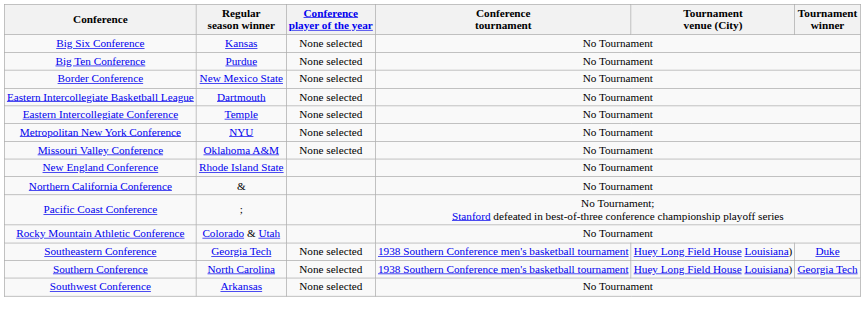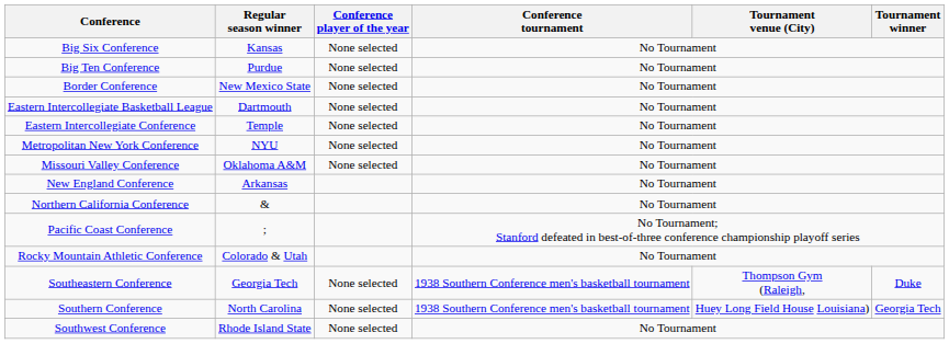 <table class="wikitable" style="text-align:center;">
 <tr>
 <th>Conference</th>
 <th>Regular <br> season winner</th>
 <th><a href='#'>Conference <br> player of the year</a></th>
 <th>Conference <br> tournament</th>
 <th>Tournament <br> venue (City)</th>
 <th>Tournament <br> winner</th>
 </tr>
 <tr>
 <td><a href='#'>Big Six Conference</a></td>
 <td><a href='#'>Kansas</a></td>
 <td>None selected</td>
 <td colspan=3>No Tournament</td>
 </tr>
 <tr>
 <td><a href='#'>Big Ten Conference</a></td>
 <td><a href='#'>Purdue</a></td>
 <td>None selected</td>
 <td colspan=3>No Tournament</td>
 </tr>
 <tr>
 <td><a href='#'>Border Conference</a></td>
 <td><a href='#'>New Mexico State</a></td>
 <td>None selected</td>
 <td colspan=3>No Tournament</td>
 </tr>
 <tr>
 <td><a href='#'>Eastern Intercollegiate Basketball League</a></td>
 <td><a href='#'>Dartmouth</a></td>
 <td>None selected</td>
 <td colspan=3>No Tournament</td>
 </tr>
 <tr>
 <td><a href='#'>Eastern Intercollegiate Conference</a></td>
 <td><a href='#'>Temple</a></td>
 <td>None selected</td>
 <td colspan=3>No Tournament</td>
 </tr>
 <tr>
 <td><a href='#'>Metropolitan New York Conference</a></td>
 <td><a href='#'>NYU</a></td>
 <td>None selected</td>
 <td colspan=3>No Tournament</td>
 </tr>
 <tr>
 <td><a href='#'>Missouri Valley Conference</a></td>
 <td><a href='#'>Oklahoma A&M</a></td>
 <td>None selected</td>
 <td colspan=3>No Tournament</td>
 </tr>
 <tr>
 <td><a href='#'>New England Conference</a></td>
-<td><a href='#'>Rhode Island State</a></td>
+<td><a href='#'>Arkansas</a></td>
 <td></td>
 <td colspan=3>No Tournament</td>
 </tr>
 <tr>
 <td><a href='#'>Northern California Conference</a></td>
 <td> & </td>
 <td></td>
 <td colspan=3>No Tournament</td>
 </tr>
 <tr>
 <td><a href='#'>Pacific Coast Conference</a></td>
 <td>; </td>
 <td></td>
 <td colspan=3>No Tournament;<br><a href='#'>Stanford</a> defeated  in best-of-three conference championship playoff series</td>
 </tr>
 <tr>
 <td><a href='#'>Rocky Mountain Athletic Conference</a></td>
 <td><a href='#'>Colorado</a> & <a href='#'>Utah</a></td>
 <td></td>
 <td colspan=3>No Tournament</td>
 </tr>
 <tr>
 <td><a href='#'>Southeastern Conference</a></td>
 <td><a href='#'>Georgia Tech</a></td>
 <td>None selected</td>
 <td><a href='#'>1938 Southern Conference men's basketball tournament</a></td>
-<td><a href='#'>Huey Long Field House</a>  <a href='#'>Louisiana</a>)</td>
+<td><a href='#'>Thompson Gym</a><br>(<a href='#'>Raleigh</a>, </td>
 <td><a href='#'>Duke</a></td>
 </tr>
 <tr>
 <td><a href='#'>Southern Conference</a></td>
 <td><a href='#'>North Carolina</a></td>
 <td>None selected</td>
 <td><a href='#'>1938 Southern Conference men's basketball tournament</a></td>
 <td><a href='#'>Huey Long Field House</a>  <a href='#'>Louisiana</a>)</td>
 <td><a href='#'>Georgia Tech</a></td>
 </tr>
 <tr>
 <td><a href='#'>Southwest Conference</a></td>
-<td><a href='#'>Arkansas</a></td>
+<td><a href='#'>Rhode Island State</a></td>
 <td>None selected</td>
 <td colspan=3>No Tournament</td>
 </tr>
 </table>
